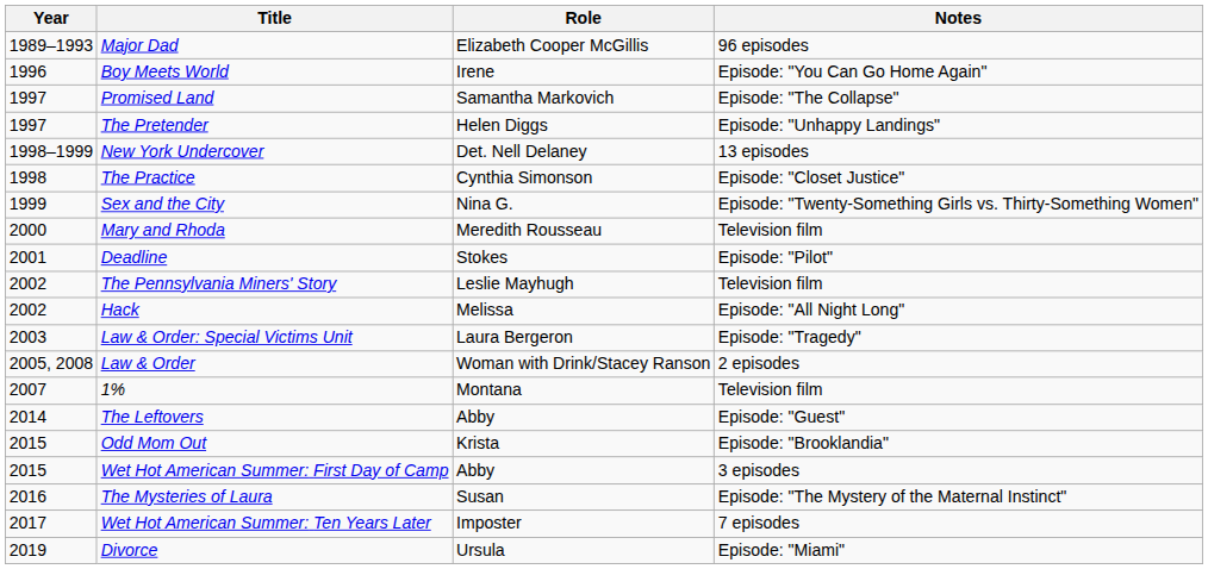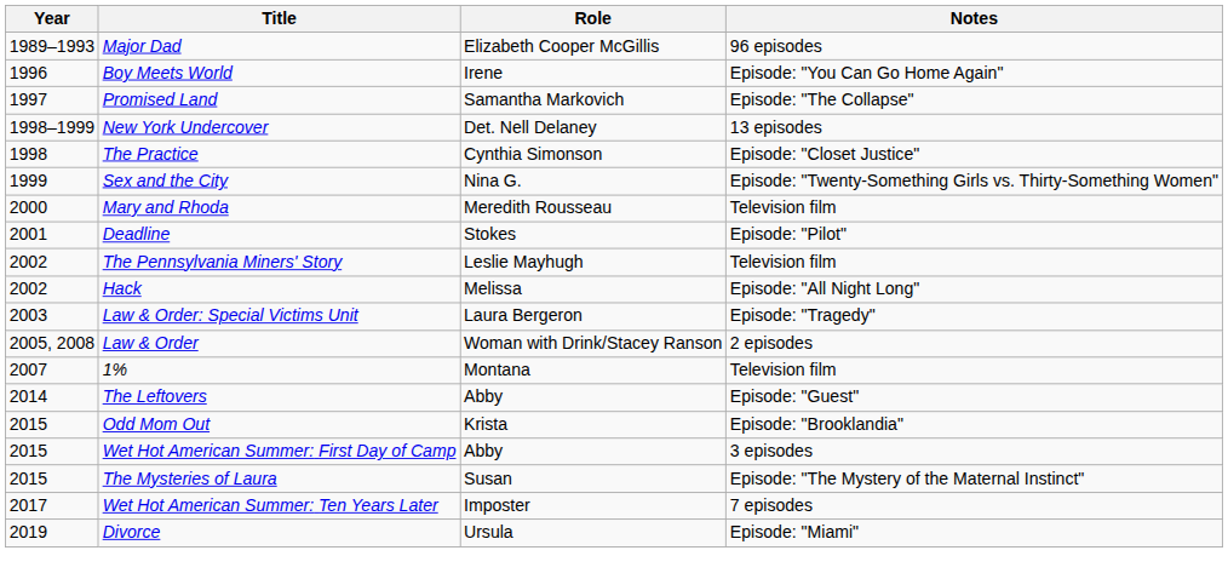 <table class="wikitable sortable">
 <tr>
 <th>Year</th>
 <th>Title</th>
 <th>Role</th>
 <th>Notes</th>
 </tr>
 <tr>
 <td>1989–1993</td>
 <td><em><a href='#'>Major Dad</a></em></td>
 <td>Elizabeth Cooper McGillis</td>
 <td>96 episodes</td>
 </tr>
 <tr>
 <td>1996</td>
 <td><em><a href='#'>Boy Meets World</a></em></td>
 <td>Irene</td>
 <td>Episode: "You Can Go Home Again"</td>
 </tr>
 <tr>
 <td>1997</td>
 <td><a href='#'><em>Promised Land</em></a></td>
 <td>Samantha Markovich</td>
 <td>Episode: "The Collapse"</td>
-</tr>
-<tr>
-<td>1997</td>
-<td><a href='#'><em>The Pretender</em></a></td>
-<td>Helen Diggs</td>
-<td>Episode: "Unhappy Landings"</td>
 </tr>
 <tr>
 <td>1998–1999</td>
 <td><em><a href='#'>New York Undercover</a></em></td>
 <td>Det. Nell Delaney</td>
 <td>13 episodes</td>
 </tr>
 <tr>
 <td>1998</td>
 <td><em><a href='#'>The Practice</a></em></td>
 <td>Cynthia Simonson</td>
 <td>Episode: "Closet Justice"</td>
 </tr>
 <tr>
 <td>1999</td>
 <td><em><a href='#'>Sex and the City</a></em></td>
 <td>Nina G.</td>
 <td>Episode: "Twenty-Something Girls vs. Thirty-Something Women"</td>
 </tr>
 <tr>
 <td>2000</td>
 <td><em><a href='#'>Mary and Rhoda</a></em></td>
 <td>Meredith Rousseau</td>
 <td>Television film</td>
 </tr>
 <tr>
 <td>2001</td>
 <td><a href='#'><em>Deadline</em></a></td>
 <td>Stokes</td>
 <td>Episode: "Pilot"</td>
 </tr>
 <tr>
 <td>2002</td>
 <td><em><a href='#'>The Pennsylvania Miners' Story</a></em></td>
 <td>Leslie Mayhugh</td>
 <td>Television film</td>
 </tr>
 <tr>
 <td>2002</td>
 <td><a href='#'><em>Hack</em></a></td>
 <td>Melissa</td>
 <td>Episode: "All Night Long"</td>
 </tr>
 <tr>
 <td>2003</td>
 <td><em><a href='#'>Law & Order: Special Victims Unit</a></em></td>
 <td>Laura Bergeron</td>
 <td>Episode: "Tragedy"</td>
 </tr>
 <tr>
 <td>2005, 2008</td>
 <td><em><a href='#'>Law & Order</a></em></td>
 <td>Woman with Drink/Stacey Ranson</td>
 <td>2 episodes</td>
 </tr>
 <tr>
 <td>2007</td>
 <td><em>1%</em></td>
 <td>Montana</td>
 <td>Television film</td>
 </tr>
 <tr>
 <td>2014</td>
 <td><a href='#'><em>The Leftovers</em></a></td>
 <td>Abby</td>
 <td>Episode: "Guest"</td>
 </tr>
 <tr>
 <td>2015</td>
 <td><em><a href='#'>Odd Mom Out</a></em></td>
 <td>Krista</td>
 <td>Episode: "Brooklandia"</td>
 </tr>
 <tr>
 <td>2015</td>
 <td><a href='#'><em>Wet Hot American Summer:</em> <em>First Day of Camp</em></a></td>
 <td>Abby</td>
 <td>3 episodes</td>
 </tr>
 <tr>
-<td>2016</td>
+<td>2015</td>
 <td><em><a href='#'>The Mysteries of Laura</a></em></td>
 <td>Susan</td>
 <td>Episode: "The Mystery of the Maternal Instinct"</td>
 </tr>
 <tr>
 <td>2017</td>
 <td><a href='#'><em>Wet Hot American Summer:</em> <em>Ten Years Later</em></a></td>
 <td>Imposter</td>
 <td>7 episodes</td>
 </tr>
 <tr>
 <td>2019</td>
 <td><a href='#'><em>Divorce</em></a></td>
 <td>Ursula</td>
 <td>Episode: "Miami"</td>
 </tr>
 </table>
